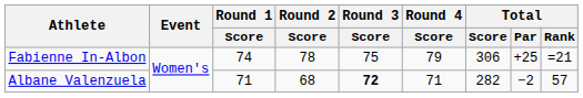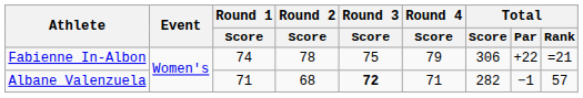 <table class=wikitable style="font-size:90%;">
 <tr>
 <th rowspan=2>Athlete</th>
 <th rowspan=2>Event</th>
 <th>Round 1</th>
 <th>Round 2</th>
 <th>Round 3</th>
 <th>Round 4</th>
 <th colspan=3>Total</th>
 </tr>
 <tr style="font-size:95%">
 <th>Score</th>
 <th>Score</th>
 <th>Score</th>
 <th>Score</th>
 <th>Score</th>
 <th>Par</th>
 <th>Rank</th>
 </tr>
 <tr align=center>
 <td align=left><a href='#'>Fabienne In-Albon</a></td>
 <td align=left rowspan=2><a href='#'>Women's</a></td>
 <td>74</td>
 <td>78</td>
 <td>75</td>
 <td>79</td>
 <td>306</td>
-<td>+25</td>
+<td>+22</td>
 <td>=21</td>
 </tr>
 <tr align=center>
 <td align=left><a href='#'>Albane Valenzuela</a></td>
 <td>71</td>
 <td>68</td>
 <td><strong>72</strong></td>
 <td>71</td>
 <td>282</td>
-<td>−2</td>
+<td>−1</td>
 <td>57</td>
 </tr>
 </table>
